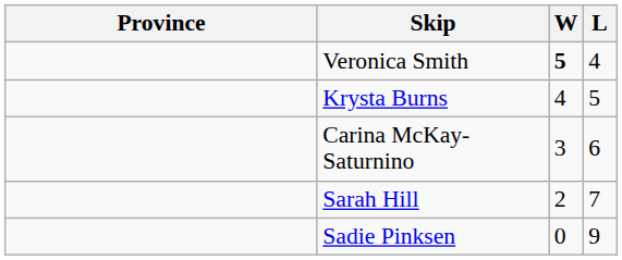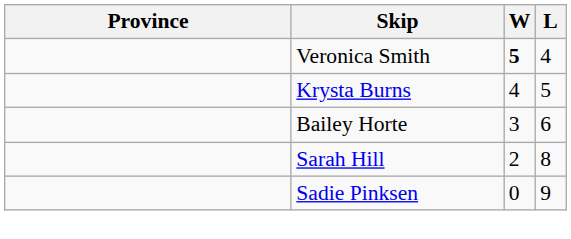 <table class="wikitable">
 <tr>
 <th width=205>Province</th>
 <th width=150>Skip</th>
 <th width=15>W</th>
 <th width=15>L</th>
 </tr>
 <tr>
 <td></td>
 <td>Veronica Smith</td>
 <td><strong>5</strong></td>
 <td>4</td>
 </tr>
 <tr>
 <td></td>
 <td><a href='#'>Krysta Burns</a></td>
 <td>4</td>
 <td>5</td>
 </tr>
 <tr>
 <td></td>
-<td>Carina McKay-Saturnino</td>
+<td>Bailey Horte</td>
 <td>3</td>
 <td>6</td>
 </tr>
 <tr>
 <td></td>
 <td><a href='#'>Sarah Hill</a></td>
 <td>2</td>
-<td>7</td>
+<td>8</td>
 </tr>
 <tr>
 <td></td>
 <td><a href='#'>Sadie Pinksen</a></td>
 <td>0</td>
 <td>9</td>
 </tr>
 </table>
